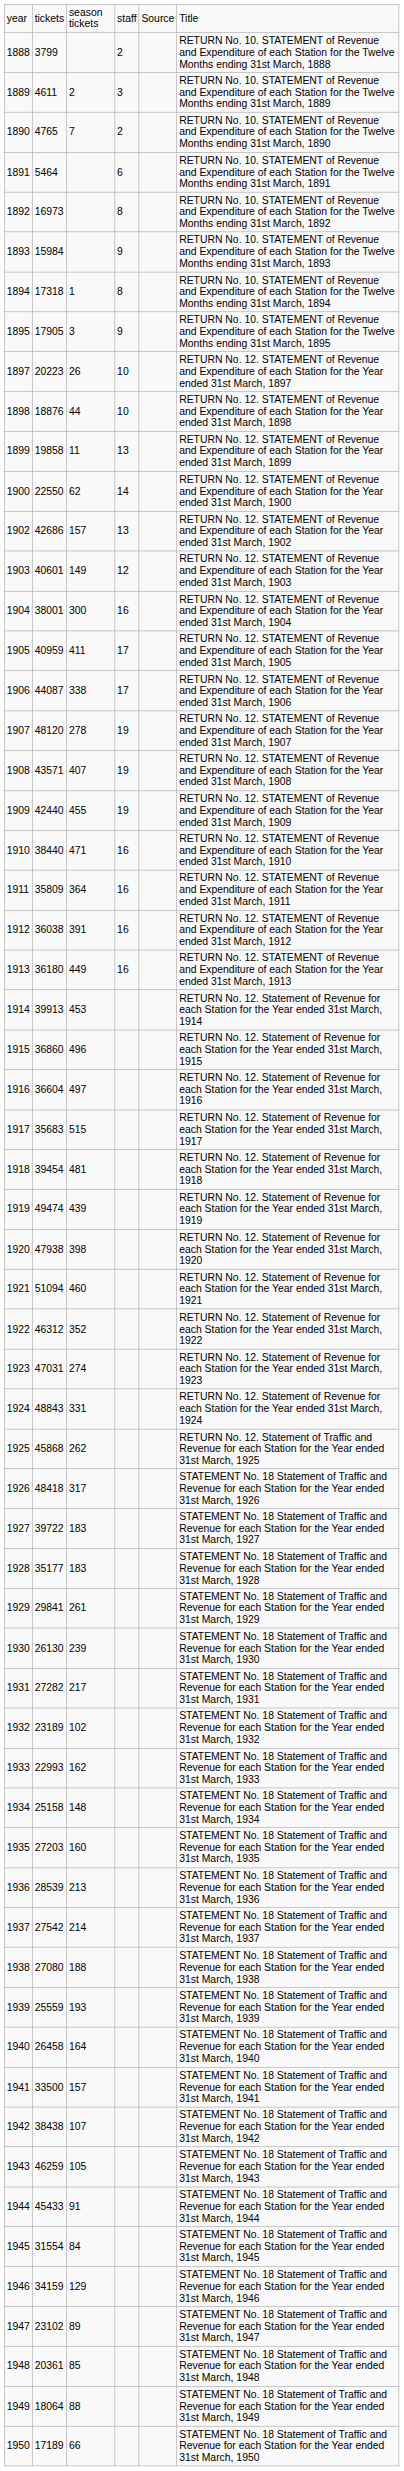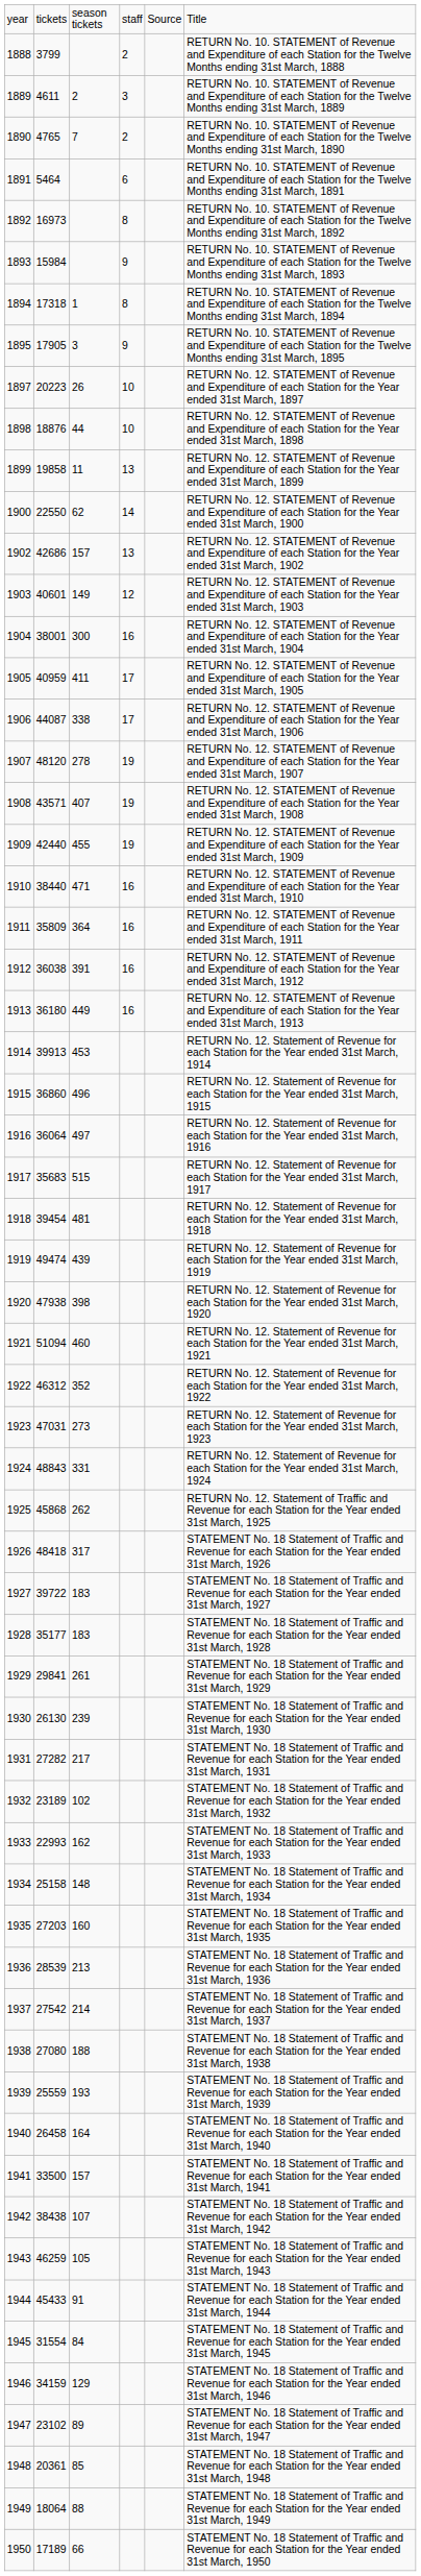 <table class="wikitable sortable mw-collapsible mw-collapsed">
 <tr>
 <td>year</td>
 <td>tickets</td>
 <td>season tickets</td>
 <td>staff</td>
 <td>Source</td>
 <td>Title</td>
 </tr>
 <tr>
 <td>1888</td>
 <td>3799</td>
 <td></td>
 <td>2</td>
 <td></td>
 <td>RETURN No. 10. STATEMENT of Revenue and Expenditure of each Station for the Twelve Months ending 31st March, 1888</td>
 </tr>
 <tr>
 <td>1889</td>
 <td>4611</td>
 <td>2</td>
 <td>3</td>
 <td></td>
 <td>RETURN No. 10. STATEMENT of Revenue and Expenditure of each Station for the Twelve Months ending 31st March, 1889</td>
 </tr>
 <tr>
 <td>1890</td>
 <td>4765</td>
 <td>7</td>
 <td>2</td>
 <td></td>
 <td>RETURN No. 10. STATEMENT of Revenue and Expenditure of each Station for the Twelve Months ending 31st March, 1890</td>
 </tr>
 <tr>
 <td>1891</td>
 <td>5464</td>
 <td></td>
 <td>6</td>
 <td></td>
 <td>RETURN No. 10. STATEMENT of Revenue and Expenditure of each Station for the Twelve Months ending 31st March, 1891</td>
 </tr>
 <tr>
 <td>1892</td>
 <td>16973</td>
 <td></td>
 <td>8</td>
 <td></td>
 <td>RETURN No. 10. STATEMENT of Revenue and Expenditure of each Station for the Twelve Months ending 31st March, 1892</td>
 </tr>
 <tr>
 <td>1893</td>
 <td>15984</td>
 <td></td>
 <td>9</td>
 <td></td>
 <td>RETURN No. 10. STATEMENT of Revenue and Expenditure of each Station for the Twelve Months ending 31st March, 1893</td>
 </tr>
 <tr>
 <td>1894</td>
 <td>17318</td>
 <td>1</td>
 <td>8</td>
 <td></td>
 <td>RETURN No. 10. STATEMENT of Revenue and Expenditure of each Station for the Twelve Months ending 31st March, 1894</td>
 </tr>
 <tr>
 <td>1895</td>
 <td>17905</td>
 <td>3</td>
 <td>9</td>
 <td></td>
 <td>RETURN No. 10. STATEMENT of Revenue and Expenditure of each Station for the Twelve Months ending 31st March, 1895</td>
 </tr>
 <tr>
 <td>1897</td>
 <td>20223</td>
 <td>26</td>
 <td>10</td>
 <td></td>
 <td>RETURN No. 12. STATEMENT of Revenue and Expenditure of each Station for the Year ended 31st March, 1897</td>
 </tr>
 <tr>
 <td>1898</td>
 <td>18876</td>
 <td>44</td>
 <td>10</td>
 <td></td>
 <td>RETURN No. 12. STATEMENT of Revenue and Expenditure of each Station for the Year ended 31st March, 1898</td>
 </tr>
 <tr>
 <td>1899</td>
 <td>19858</td>
 <td>11</td>
 <td>13</td>
 <td></td>
 <td>RETURN No. 12. STATEMENT of Revenue and Expenditure of each Station for the Year ended 31st March, 1899</td>
 </tr>
 <tr>
 <td>1900</td>
 <td>22550</td>
 <td>62</td>
 <td>14</td>
 <td></td>
 <td>RETURN No. 12. STATEMENT of Revenue and Expenditure of each Station for the Year ended 31st March, 1900</td>
 </tr>
 <tr>
 <td>1902</td>
 <td>42686</td>
 <td>157</td>
 <td>13</td>
 <td></td>
 <td>RETURN No. 12. STATEMENT of Revenue and Expenditure of each Station for the Year ended 31st March, 1902</td>
 </tr>
 <tr>
 <td>1903</td>
 <td>40601</td>
 <td>149</td>
 <td>12</td>
 <td></td>
 <td>RETURN No. 12. STATEMENT of Revenue and Expenditure of each Station for the Year ended 31st March, 1903</td>
 </tr>
 <tr>
 <td>1904</td>
 <td>38001</td>
 <td>300</td>
 <td>16</td>
 <td></td>
 <td>RETURN No. 12. STATEMENT of Revenue and Expenditure of each Station for the Year ended 31st March, 1904</td>
 </tr>
 <tr>
 <td>1905</td>
 <td>40959</td>
 <td>411</td>
 <td>17</td>
 <td></td>
 <td>RETURN No. 12. STATEMENT of Revenue and Expenditure of each Station for the Year ended 31st March, 1905</td>
 </tr>
 <tr>
 <td>1906</td>
 <td>44087</td>
 <td>338</td>
 <td>17</td>
 <td></td>
 <td>RETURN No. 12. STATEMENT of Revenue and Expenditure of each Station for the Year ended 31st March, 1906</td>
 </tr>
 <tr>
 <td>1907</td>
 <td>48120</td>
 <td>278</td>
 <td>19</td>
 <td></td>
 <td>RETURN No. 12. STATEMENT of Revenue and Expenditure of each Station for the Year ended 31st March, 1907</td>
 </tr>
 <tr>
 <td>1908</td>
 <td>43571</td>
 <td>407</td>
 <td>19</td>
 <td></td>
 <td>RETURN No. 12. STATEMENT of Revenue and Expenditure of each Station for the Year ended 31st March, 1908</td>
 </tr>
 <tr>
 <td>1909</td>
 <td>42440</td>
 <td>455</td>
 <td>19</td>
 <td></td>
 <td>RETURN No. 12. STATEMENT of Revenue and Expenditure of each Station for the Year ended 31st March, 1909</td>
 </tr>
 <tr>
 <td>1910</td>
 <td>38440</td>
 <td>471</td>
 <td>16</td>
 <td></td>
 <td>RETURN No. 12. STATEMENT of Revenue and Expenditure of each Station for the Year ended 31st March, 1910</td>
 </tr>
 <tr>
 <td>1911</td>
 <td>35809</td>
 <td>364</td>
 <td>16</td>
 <td></td>
 <td>RETURN No. 12. STATEMENT of Revenue and Expenditure of each Station for the Year ended 31st March, 1911</td>
 </tr>
 <tr>
 <td>1912</td>
 <td>36038</td>
 <td>391</td>
 <td>16</td>
 <td></td>
 <td>RETURN No. 12. STATEMENT of Revenue and Expenditure of each Station for the Year ended 31st March, 1912</td>
 </tr>
 <tr>
 <td>1913</td>
 <td>36180</td>
 <td>449</td>
 <td>16</td>
 <td></td>
 <td>RETURN No. 12. STATEMENT of Revenue and Expenditure of each Station for the Year ended 31st March, 1913</td>
 </tr>
 <tr>
 <td>1914</td>
 <td>39913</td>
 <td>453</td>
 <td></td>
 <td></td>
 <td>RETURN No. 12. Statement of Revenue for each Station for the Year ended 31st March, 1914</td>
 </tr>
 <tr>
 <td>1915</td>
 <td>36860</td>
 <td>496</td>
 <td></td>
 <td></td>
 <td>RETURN No. 12. Statement of Revenue for each Station for the Year ended 31st March, 1915</td>
 </tr>
 <tr>
 <td>1916</td>
-<td>36604</td>
+<td>36064</td>
 <td>497</td>
 <td></td>
 <td></td>
 <td>RETURN No. 12. Statement of Revenue for each Station for the Year ended 31st March, 1916</td>
 </tr>
 <tr>
 <td>1917</td>
 <td>35683</td>
 <td>515</td>
 <td></td>
 <td></td>
 <td>RETURN No. 12. Statement of Revenue for each Station for the Year ended 31st March, 1917</td>
 </tr>
 <tr>
 <td>1918</td>
 <td>39454</td>
 <td>481</td>
 <td></td>
 <td></td>
 <td>RETURN No. 12. Statement of Revenue for each Station for the Year ended 31st March, 1918</td>
 </tr>
 <tr>
 <td>1919</td>
 <td>49474</td>
 <td>439</td>
 <td></td>
 <td></td>
 <td>RETURN No. 12. Statement of Revenue for each Station for the Year ended 31st March, 1919</td>
 </tr>
 <tr>
 <td>1920</td>
 <td>47938</td>
 <td>398</td>
 <td></td>
 <td></td>
 <td>RETURN No. 12. Statement of Revenue for each Station for the Year ended 31st March, 1920</td>
 </tr>
 <tr>
 <td>1921</td>
 <td>51094</td>
 <td>460</td>
 <td></td>
 <td></td>
 <td>RETURN No. 12. Statement of Revenue for each Station for the Year ended 31st March, 1921</td>
 </tr>
 <tr>
 <td>1922</td>
 <td>46312</td>
 <td>352</td>
 <td></td>
 <td></td>
 <td>RETURN No. 12. Statement of Revenue for each Station for the Year ended 31st March, 1922</td>
 </tr>
 <tr>
 <td>1923</td>
 <td>47031</td>
-<td>274</td>
+<td>273</td>
 <td></td>
 <td></td>
 <td>RETURN No. 12. Statement of Revenue for each Station for the Year ended 31st March, 1923</td>
 </tr>
 <tr>
 <td>1924</td>
 <td>48843</td>
 <td>331</td>
 <td></td>
 <td></td>
 <td>RETURN No. 12. Statement of Revenue for each Station for the Year ended 31st March, 1924</td>
 </tr>
 <tr>
 <td>1925</td>
 <td>45868</td>
 <td>262</td>
 <td></td>
 <td></td>
 <td>RETURN No. 12. Statement of Traffic and Revenue for each Station for the Year ended 31st March, 1925</td>
 </tr>
 <tr>
 <td>1926</td>
 <td>48418</td>
 <td>317</td>
 <td></td>
 <td></td>
 <td>STATEMENT No. 18 Statement of Traffic and Revenue for each Station for the Year ended 31st March, 1926</td>
 </tr>
 <tr>
 <td>1927</td>
 <td>39722</td>
 <td>183</td>
 <td></td>
 <td></td>
 <td>STATEMENT No. 18 Statement of Traffic and Revenue for each Station for the Year ended 31st March, 1927</td>
 </tr>
 <tr>
 <td>1928</td>
 <td>35177</td>
 <td>183</td>
 <td></td>
 <td></td>
 <td>STATEMENT No. 18 Statement of Traffic and Revenue for each Station for the Year ended 31st March, 1928</td>
 </tr>
 <tr>
 <td>1929</td>
 <td>29841</td>
 <td>261</td>
 <td></td>
 <td></td>
 <td>STATEMENT No. 18 Statement of Traffic and Revenue for each Station for the Year ended 31st March, 1929</td>
 </tr>
 <tr>
 <td>1930</td>
 <td>26130</td>
 <td>239</td>
 <td></td>
 <td></td>
 <td>STATEMENT No. 18 Statement of Traffic and Revenue for each Station for the Year ended 31st March, 1930</td>
 </tr>
 <tr>
 <td>1931</td>
 <td>27282</td>
 <td>217</td>
 <td></td>
 <td></td>
 <td>STATEMENT No. 18 Statement of Traffic and Revenue for each Station for the Year ended 31st March, 1931</td>
 </tr>
 <tr>
 <td>1932</td>
 <td>23189</td>
 <td>102</td>
 <td></td>
 <td></td>
 <td>STATEMENT No. 18 Statement of Traffic and Revenue for each Station for the Year ended 31st March, 1932</td>
 </tr>
 <tr>
 <td>1933</td>
 <td>22993</td>
 <td>162</td>
 <td></td>
 <td></td>
 <td>STATEMENT No. 18 Statement of Traffic and Revenue for each Station for the Year ended 31st March, 1933</td>
 </tr>
 <tr>
 <td>1934</td>
 <td>25158</td>
 <td>148</td>
 <td></td>
 <td></td>
 <td>STATEMENT No. 18 Statement of Traffic and Revenue for each Station for the Year ended 31st March, 1934</td>
 </tr>
 <tr>
 <td>1935</td>
 <td>27203</td>
 <td>160</td>
 <td></td>
 <td></td>
 <td>STATEMENT No. 18 Statement of Traffic and Revenue for each Station for the Year ended 31st March, 1935</td>
 </tr>
 <tr>
 <td>1936</td>
 <td>28539</td>
 <td>213</td>
 <td></td>
 <td></td>
 <td>STATEMENT No. 18 Statement of Traffic and Revenue for each Station for the Year ended 31st March, 1936</td>
 </tr>
 <tr>
 <td>1937</td>
 <td>27542</td>
 <td>214</td>
 <td></td>
 <td></td>
 <td>STATEMENT No. 18 Statement of Traffic and Revenue for each Station for the Year ended 31st March, 1937</td>
 </tr>
 <tr>
 <td>1938</td>
 <td>27080</td>
 <td>188</td>
 <td></td>
 <td></td>
 <td>STATEMENT No. 18 Statement of Traffic and Revenue for each Station for the Year ended 31st March, 1938</td>
 </tr>
 <tr>
 <td>1939</td>
 <td>25559</td>
 <td>193</td>
 <td></td>
 <td></td>
 <td>STATEMENT No. 18 Statement of Traffic and Revenue for each Station for the Year ended 31st March, 1939</td>
 </tr>
 <tr>
 <td>1940</td>
 <td>26458</td>
 <td>164</td>
 <td></td>
 <td></td>
 <td>STATEMENT No. 18 Statement of Traffic and Revenue for each Station for the Year ended 31st March, 1940</td>
 </tr>
 <tr>
 <td>1941</td>
 <td>33500</td>
 <td>157</td>
 <td></td>
 <td></td>
 <td>STATEMENT No. 18 Statement of Traffic and Revenue for each Station for the Year ended 31st March, 1941</td>
 </tr>
 <tr>
 <td>1942</td>
 <td>38438</td>
 <td>107</td>
 <td></td>
 <td></td>
 <td>STATEMENT No. 18 Statement of Traffic and Revenue for each Station for the Year ended 31st March, 1942</td>
 </tr>
 <tr>
 <td>1943</td>
 <td>46259</td>
 <td>105</td>
 <td></td>
 <td></td>
 <td>STATEMENT No. 18 Statement of Traffic and Revenue for each Station for the Year ended 31st March, 1943</td>
 </tr>
 <tr>
 <td>1944</td>
 <td>45433</td>
 <td>91</td>
 <td></td>
 <td></td>
 <td>STATEMENT No. 18 Statement of Traffic and Revenue for each Station for the Year ended 31st March, 1944</td>
 </tr>
 <tr>
 <td>1945</td>
 <td>31554</td>
 <td>84</td>
 <td></td>
 <td></td>
 <td>STATEMENT No. 18 Statement of Traffic and Revenue for each Station for the Year ended 31st March, 1945</td>
 </tr>
 <tr>
 <td>1946</td>
 <td>34159</td>
 <td>129</td>
 <td></td>
 <td></td>
 <td>STATEMENT No. 18 Statement of Traffic and Revenue for each Station for the Year ended 31st March, 1946</td>
 </tr>
 <tr>
 <td>1947</td>
 <td>23102</td>
 <td>89</td>
 <td></td>
 <td></td>
 <td>STATEMENT No. 18 Statement of Traffic and Revenue for each Station for the Year ended 31st March, 1947</td>
 </tr>
 <tr>
 <td>1948</td>
 <td>20361</td>
 <td>85</td>
 <td></td>
 <td></td>
 <td>STATEMENT No. 18 Statement of Traffic and Revenue for each Station for the Year ended 31st March, 1948</td>
 </tr>
 <tr>
 <td>1949</td>
 <td>18064</td>
 <td>88</td>
 <td></td>
 <td></td>
 <td>STATEMENT No. 18 Statement of Traffic and Revenue for each Station for the Year ended 31st March, 1949</td>
 </tr>
 <tr>
 <td>1950</td>
 <td>17189</td>
 <td>66</td>
 <td></td>
 <td></td>
 <td>STATEMENT No. 18 Statement of Traffic and Revenue for each Station for the Year ended 31st March, 1950</td>
 </tr>
 </table>
